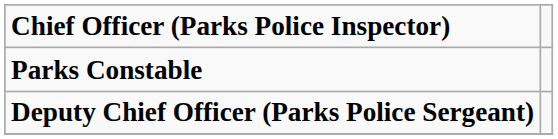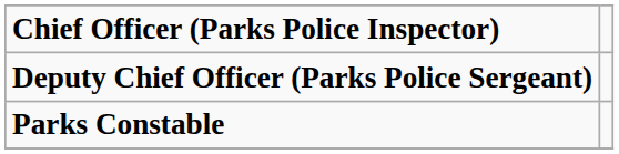 <table class="wikitable">
 <tr>
 <td><strong>Chief Officer (Parks Police Inspector)</strong></td>
+<td></td>
+</tr>
+<tr>
+<td><strong>Deputy Chief Officer (Parks Police Sergeant)</strong></td>
 <td></td>
 </tr>
 <tr>
 <td><strong>Parks Constable</strong></td>
 <td></td>
 </tr>
 <tr>
-<td><strong>Deputy Chief Officer (Parks Police Sergeant)</strong></td>
-<td></td>
-</tr>
-<tr>
 </tr>
 </table>
